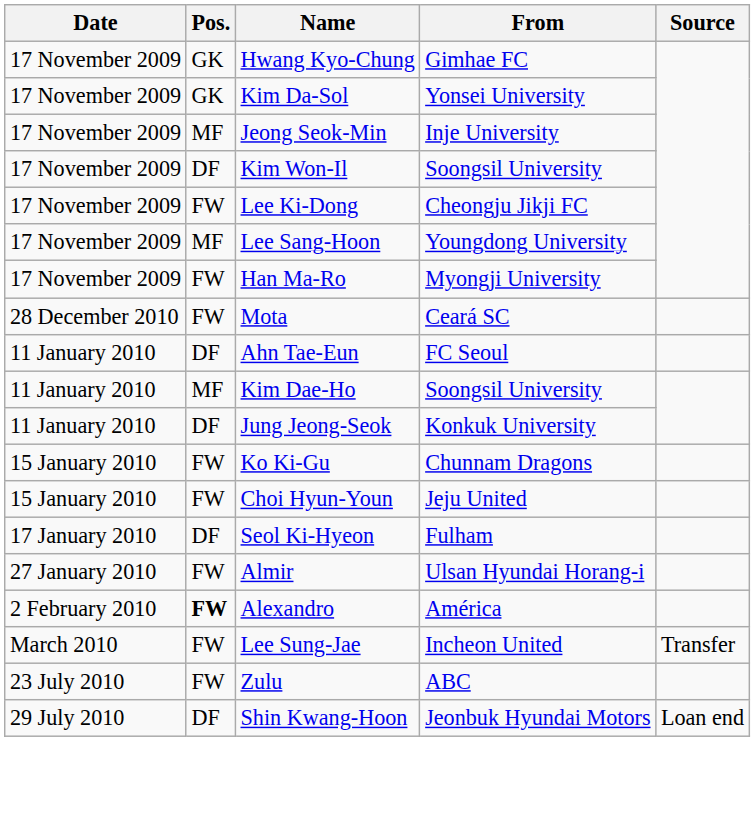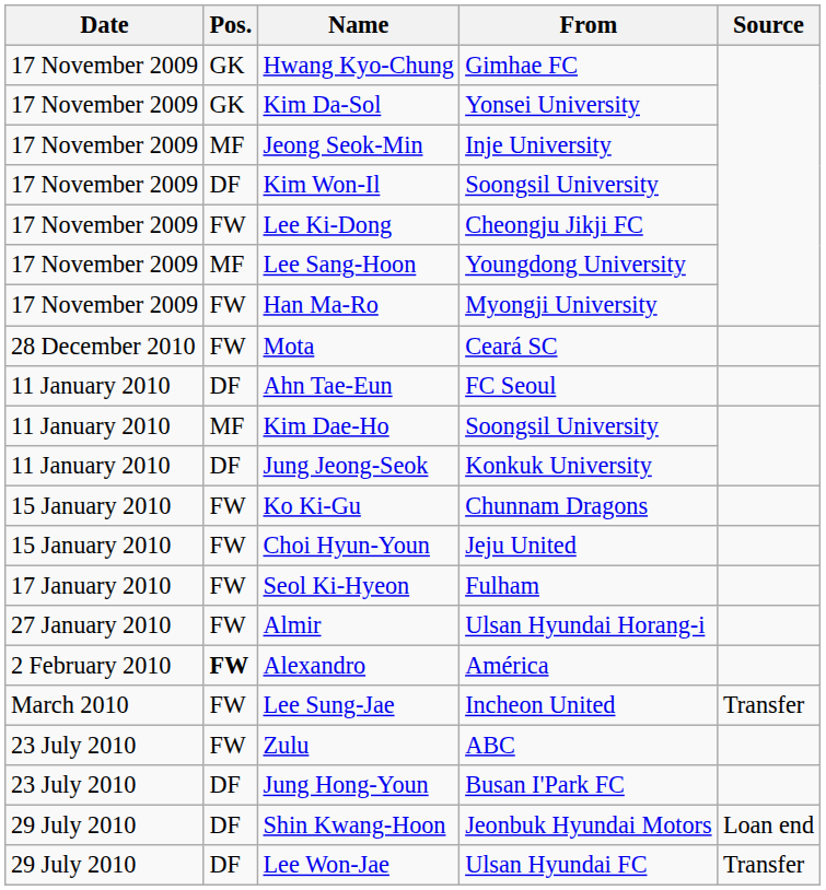 <table class="wikitable" style="font-size: 95%;">
 <tr>
 <th>Date</th>
 <th>Pos.</th>
 <th>Name</th>
 <th>From</th>
 <th>Source</th>
 </tr>
 <tr>
 <td>17 November 2009</td>
 <td>GK</td>
 <td> <a href='#'>Hwang Kyo-Chung</a></td>
 <td> <a href='#'>Gimhae FC</a></td>
 <td rowspan=7> </td>
 </tr>
 <tr>
 <td>17 November 2009</td>
 <td>GK</td>
 <td> <a href='#'>Kim Da-Sol</a></td>
 <td> <a href='#'>Yonsei University</a></td>
 </tr>
 <tr>
 <td>17 November 2009</td>
 <td>MF</td>
 <td> <a href='#'>Jeong Seok-Min</a></td>
 <td> <a href='#'>Inje University</a></td>
 </tr>
 <tr>
 <td>17 November 2009</td>
 <td>DF</td>
 <td> <a href='#'>Kim Won-Il</a></td>
 <td> <a href='#'>Soongsil University</a></td>
 </tr>
 <tr>
 <td>17 November 2009</td>
 <td>FW</td>
 <td> <a href='#'>Lee Ki-Dong</a></td>
 <td> <a href='#'>Cheongju Jikji FC</a></td>
 </tr>
 <tr>
 <td>17 November 2009</td>
 <td>MF</td>
 <td> <a href='#'>Lee Sang-Hoon</a></td>
 <td> <a href='#'>Youngdong University</a></td>
 </tr>
 <tr>
 <td>17 November 2009</td>
 <td>FW</td>
 <td> <a href='#'>Han Ma-Ro</a></td>
 <td> <a href='#'>Myongji University</a></td>
 </tr>
 <tr>
 <td>28 December 2010</td>
 <td>FW</td>
 <td> <a href='#'>Mota</a></td>
 <td> <a href='#'>Ceará SC</a></td>
 <td> </td>
 </tr>
 <tr>
 <td>11 January 2010</td>
 <td>DF</td>
 <td> <a href='#'>Ahn Tae-Eun</a></td>
 <td> <a href='#'>FC Seoul</a></td>
 <td> </td>
 </tr>
 <tr>
 <td>11 January 2010</td>
 <td>MF</td>
 <td> <a href='#'>Kim Dae-Ho</a></td>
 <td> <a href='#'>Soongsil University</a></td>
 <td rowspan=2> </td>
 </tr>
 <tr>
 <td>11 January 2010</td>
 <td>DF</td>
 <td> <a href='#'>Jung Jeong-Seok</a></td>
 <td> <a href='#'>Konkuk University</a></td>
 </tr>
 <tr>
 <td>15 January 2010</td>
 <td>FW</td>
 <td> <a href='#'>Ko Ki-Gu</a></td>
 <td> <a href='#'>Chunnam Dragons</a></td>
 <td> </td>
 </tr>
 <tr>
 <td>15 January 2010</td>
 <td>FW</td>
 <td> <a href='#'>Choi Hyun-Youn</a></td>
 <td> <a href='#'>Jeju United</a></td>
 <td> </td>
 </tr>
 <tr>
 <td>17 January 2010</td>
-<td>DF</td>
+<td>FW</td>
 <td> <a href='#'>Seol Ki-Hyeon</a></td>
 <td> <a href='#'>Fulham</a></td>
 <td> </td>
 </tr>
 <tr>
 <td>27 January 2010</td>
 <td>FW</td>
 <td> <a href='#'>Almir</a></td>
 <td> <a href='#'>Ulsan Hyundai Horang-i</a></td>
 <td> </td>
 </tr>
 <tr>
 <td>2 February 2010</td>
 <td><strong>FW</strong></td>
 <td> <a href='#'>Alexandro</a></td>
 <td> <a href='#'>América</a></td>
 <td> </td>
 </tr>
 <tr>
 <td>March 2010</td>
 <td>FW</td>
 <td> <a href='#'>Lee Sung-Jae</a></td>
 <td> <a href='#'>Incheon United</a></td>
 <td>Transfer</td>
 </tr>
 <tr>
 <td>23 July 2010</td>
 <td>FW</td>
 <td> <a href='#'>Zulu</a></td>
 <td> <a href='#'>ABC</a></td>
 <td> </td>
 </tr>
 <tr>
+<td>23 July 2010</td>
+<td>DF</td>
+<td> <a href='#'>Jung Hong-Youn</a></td>
+<td> <a href='#'>Busan I'Park FC</a></td>
+<td> </td>
+</tr>
+<tr>
 <td>29 July 2010</td>
 <td>DF</td>
 <td> <a href='#'>Shin Kwang-Hoon</a></td>
 <td> <a href='#'>Jeonbuk Hyundai Motors</a></td>
 <td>Loan end</td>
 </tr>
+<tr>
+<td>29 July 2010</td>
+<td>DF</td>
+<td> <a href='#'>Lee Won-Jae</a></td>
+<td> <a href='#'>Ulsan Hyundai FC</a></td>
+<td>Transfer</td>
+</tr>
 </table>
